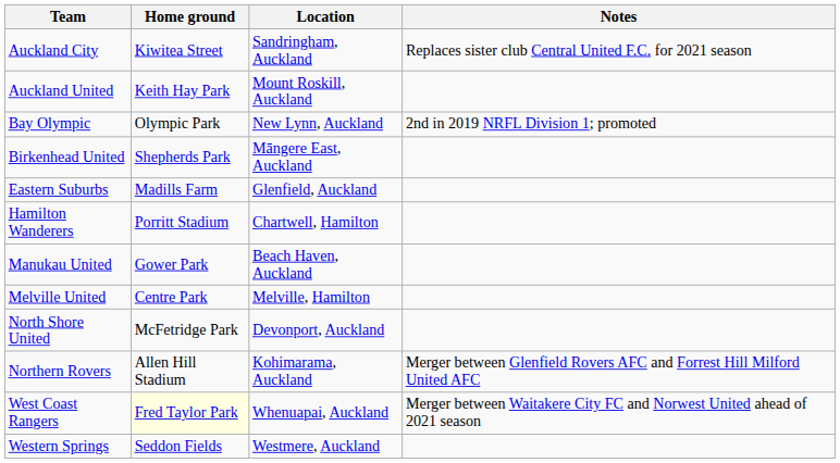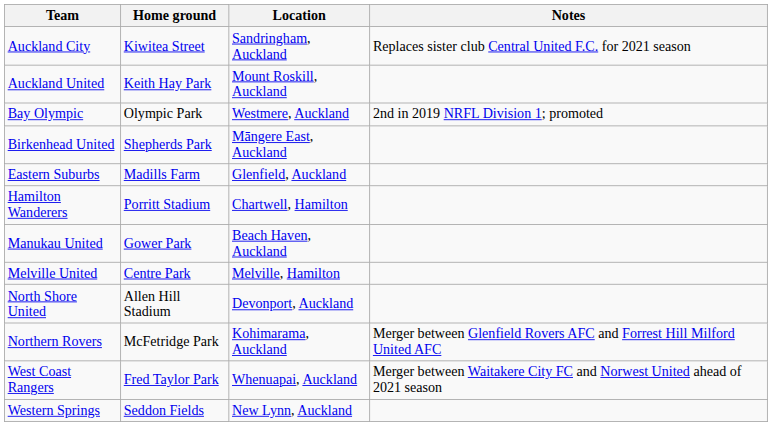 <table class="wikitable sortable">
 <tr>
 <th>Team</th>
 <th>Home ground</th>
 <th>Location</th>
 <th>Notes</th>
 </tr>
 <tr>
 <td><a href='#'>Auckland City</a></td>
 <td><a href='#'>Kiwitea Street</a></td>
 <td><a href='#'>Sandringham</a>, <a href='#'>Auckland</a></td>
 <td>Replaces sister club <a href='#'>Central United F.C.</a> for 2021 season</td>
 </tr>
 <tr>
 <td><a href='#'>Auckland United</a></td>
 <td><a href='#'>Keith Hay Park</a></td>
 <td><a href='#'>Mount Roskill</a>, <a href='#'>Auckland</a></td>
 <td></td>
 </tr>
 <tr>
 <td><a href='#'>Bay Olympic</a></td>
 <td>Olympic Park</td>
-<td><a href='#'>New Lynn</a>, <a href='#'>Auckland</a></td>
+<td><a href='#'>Westmere</a>, <a href='#'>Auckland</a></td>
 <td>2nd in 2019 <a href='#'>NRFL Division 1</a>; promoted</td>
 </tr>
 <tr>
 <td><a href='#'>Birkenhead United</a></td>
 <td><a href='#'>Shepherds Park</a></td>
 <td><a href='#'>Māngere East</a>, <a href='#'>Auckland</a></td>
 <td></td>
 </tr>
 <tr>
 <td><a href='#'>Eastern Suburbs</a></td>
 <td><a href='#'>Madills Farm</a></td>
 <td><a href='#'>Glenfield</a>, <a href='#'>Auckland</a></td>
 <td></td>
 </tr>
 <tr>
 <td><a href='#'>Hamilton Wanderers</a></td>
 <td><a href='#'>Porritt Stadium</a></td>
 <td><a href='#'>Chartwell</a>, <a href='#'>Hamilton</a></td>
 <td></td>
 </tr>
 <tr>
 <td><a href='#'>Manukau United</a></td>
 <td><a href='#'>Gower Park</a></td>
 <td><a href='#'>Beach Haven</a>, <a href='#'>Auckland</a></td>
 <td></td>
 </tr>
 <tr>
 <td><a href='#'>Melville United</a></td>
 <td><a href='#'>Centre Park</a></td>
 <td><a href='#'>Melville</a>, <a href='#'>Hamilton</a></td>
 <td></td>
 </tr>
 <tr>
 <td><a href='#'>North Shore United</a></td>
-<td>McFetridge Park</td>
+<td>Allen Hill Stadium</td>
 <td><a href='#'>Devonport</a>, <a href='#'>Auckland</a></td>
 <td></td>
 </tr>
 <tr>
 <td><a href='#'>Northern Rovers</a></td>
-<td>Allen Hill Stadium</td>
+<td>McFetridge Park</td>
 <td><a href='#'>Kohimarama</a>, <a href='#'>Auckland</a></td>
 <td>Merger between <a href='#'>Glenfield Rovers AFC</a> and <a href='#'>Forrest Hill Milford United AFC</a></td>
 </tr>
 <tr>
 <td><a href='#'>West Coast Rangers</a></td>
-<td style="background: lightyellow;"><a href='#'>Fred Taylor Park</a></td>
+<td><a href='#'>Fred Taylor Park</a></td>
 <td><a href='#'>Whenuapai</a>, <a href='#'>Auckland</a></td>
 <td>Merger between <a href='#'>Waitakere City FC</a> and <a href='#'>Norwest United</a> ahead of 2021 season</td>
 </tr>
 <tr>
 <td><a href='#'>Western Springs</a></td>
 <td><a href='#'>Seddon Fields</a></td>
-<td><a href='#'>Westmere</a>, <a href='#'>Auckland</a></td>
+<td><a href='#'>New Lynn</a>, <a href='#'>Auckland</a></td>
 <td></td>
 </tr>
 </table>
